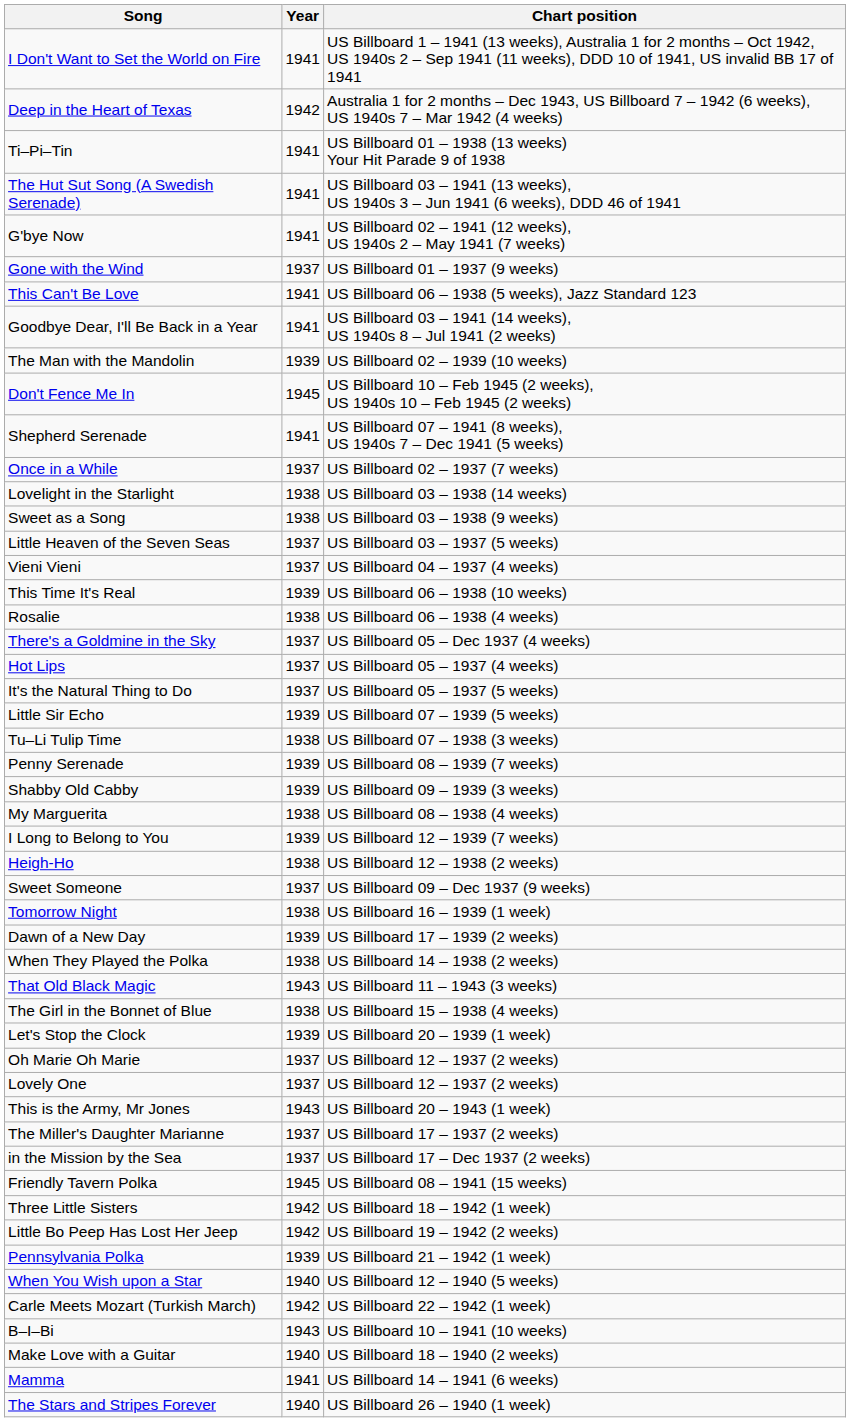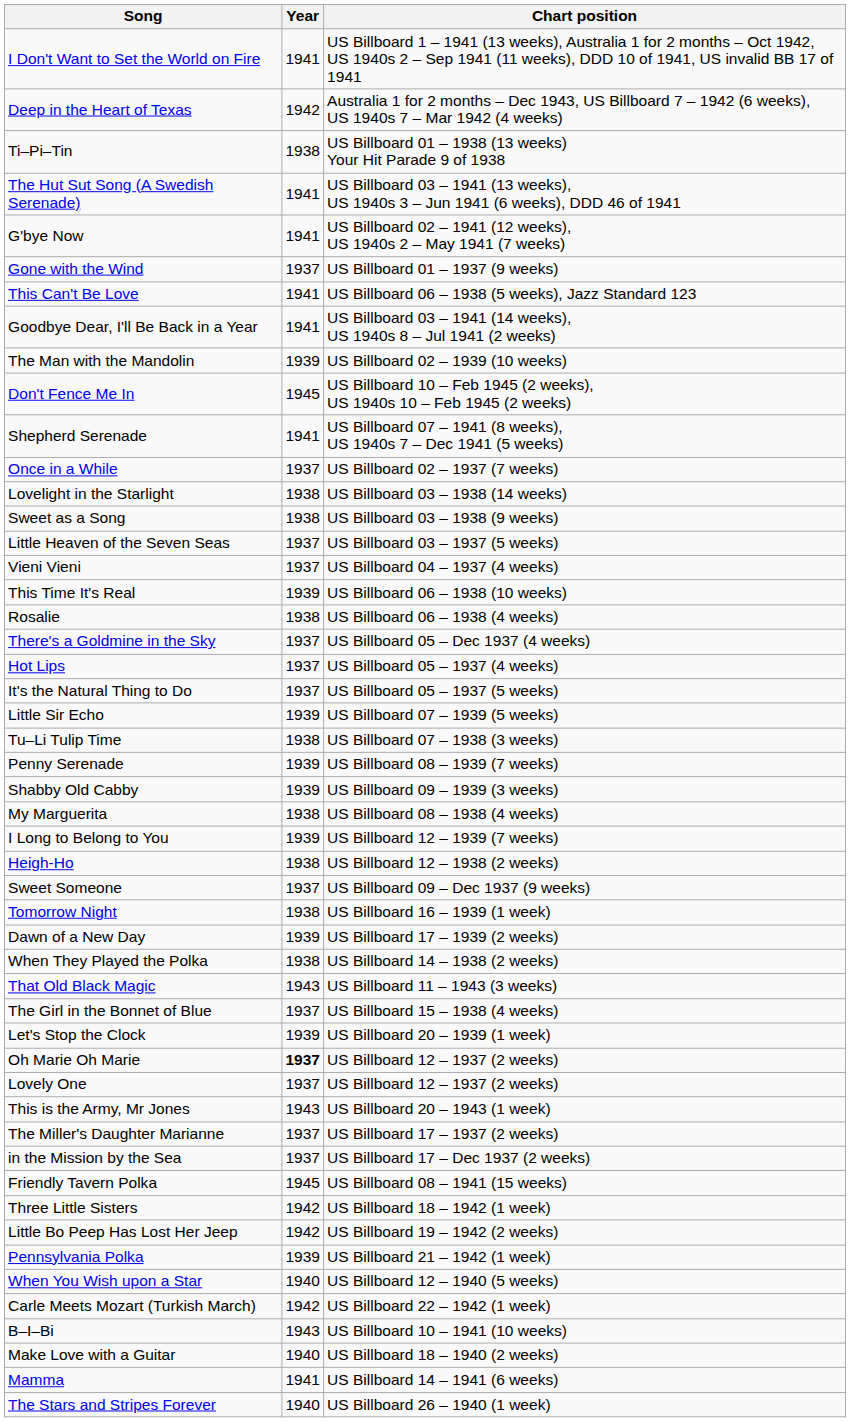 <table class="wikitable sortable">
 <tr>
 <th>Song</th>
 <th>Year</th>
 <th>Chart position</th>
 </tr>
 <tr>
 <td><a href='#'>I Don't Want to Set the World on Fire</a></td>
 <td>1941</td>
 <td>US Billboard 1 – 1941 (13 weeks), Australia 1 for 2 months – Oct 1942, <br>US 1940s 2 – Sep 1941 (11 weeks), DDD 10 of 1941, US invalid BB 17 of 1941</td>
 </tr>
 <tr>
 <td><a href='#'>Deep in the Heart of Texas</a></td>
 <td>1942</td>
 <td>Australia 1 for 2 months – Dec 1943, US Billboard 7 – 1942 (6 weeks), <br>US 1940s 7 – Mar 1942 (4 weeks)</td>
 </tr>
 <tr>
 <td>Ti–Pi–Tin</td>
-<td>1941</td>
+<td>1938</td>
 <td>US Billboard 01 – 1938 (13 weeks)<br>Your Hit Parade 9 of 1938</td>
 </tr>
 <tr>
 <td><a href='#'>The Hut Sut Song (A Swedish Serenade)</a></td>
 <td>1941</td>
 <td>US Billboard 03 – 1941 (13 weeks),<br>US 1940s 3 – Jun 1941 (6 weeks), DDD 46 of 1941</td>
 </tr>
 <tr>
 <td>G'bye Now</td>
 <td>1941</td>
 <td>US Billboard 02 – 1941 (12 weeks),<br>US 1940s 2 – May 1941 (7 weeks)</td>
 </tr>
 <tr>
 <td><a href='#'>Gone with the Wind</a></td>
 <td>1937</td>
 <td>US Billboard 01 – 1937 (9 weeks)</td>
 </tr>
 <tr>
 <td><a href='#'>This Can't Be Love</a></td>
 <td>1941</td>
 <td>US Billboard 06 – 1938 (5 weeks), Jazz Standard 123</td>
 </tr>
 <tr>
 <td>Goodbye Dear, I'll Be Back in a Year</td>
 <td>1941</td>
 <td>US Billboard 03 – 1941 (14 weeks),<br>US 1940s 8 – Jul 1941 (2 weeks)</td>
 </tr>
 <tr>
 <td>The Man with the Mandolin</td>
 <td>1939</td>
 <td>US Billboard 02 – 1939 (10 weeks)</td>
 </tr>
 <tr>
 <td><a href='#'>Don't Fence Me In</a></td>
 <td>1945</td>
 <td>US Billboard 10 – Feb 1945 (2 weeks),<br>US 1940s 10 – Feb 1945 (2 weeks)</td>
 </tr>
 <tr>
 <td>Shepherd Serenade</td>
 <td>1941</td>
 <td>US Billboard 07 – 1941 (8 weeks), <br>US 1940s 7 – Dec 1941 (5 weeks)</td>
 </tr>
 <tr>
 <td><a href='#'>Once in a While</a></td>
 <td>1937</td>
 <td>US Billboard 02 – 1937 (7 weeks)</td>
 </tr>
 <tr>
 <td>Lovelight in the Starlight</td>
 <td>1938</td>
 <td>US Billboard 03 – 1938 (14 weeks)</td>
 </tr>
 <tr>
 <td>Sweet as a Song</td>
 <td>1938</td>
 <td>US Billboard 03 – 1938 (9 weeks)</td>
 </tr>
 <tr>
 <td>Little Heaven of the Seven Seas</td>
 <td>1937</td>
 <td>US Billboard 03 – 1937 (5 weeks)</td>
 </tr>
 <tr>
 <td>Vieni Vieni</td>
 <td>1937</td>
 <td>US Billboard 04 – 1937 (4 weeks)</td>
 </tr>
 <tr>
 <td>This Time It's Real</td>
 <td>1939</td>
 <td>US Billboard 06 – 1938 (10 weeks)</td>
 </tr>
 <tr>
 <td>Rosalie</td>
 <td>1938</td>
 <td>US Billboard 06 – 1938 (4 weeks)</td>
 </tr>
 <tr>
 <td><a href='#'>There's a Goldmine in the Sky</a></td>
 <td>1937</td>
 <td>US Billboard 05 – Dec 1937 (4 weeks)</td>
 </tr>
 <tr>
 <td><a href='#'>Hot Lips</a></td>
 <td>1937</td>
 <td>US Billboard 05 – 1937 (4 weeks)</td>
 </tr>
 <tr>
 <td>It's the Natural Thing to Do</td>
 <td>1937</td>
 <td>US Billboard 05 – 1937 (5 weeks)</td>
 </tr>
 <tr>
 <td>Little Sir Echo</td>
 <td>1939</td>
 <td>US Billboard 07 – 1939 (5 weeks)</td>
 </tr>
 <tr>
 <td>Tu–Li Tulip Time</td>
 <td>1938</td>
 <td>US Billboard 07 – 1938 (3 weeks)</td>
 </tr>
 <tr>
 <td>Penny Serenade</td>
 <td>1939</td>
 <td>US Billboard 08 – 1939 (7 weeks)</td>
 </tr>
 <tr>
 <td>Shabby Old Cabby</td>
 <td>1939</td>
 <td>US Billboard 09 – 1939 (3 weeks)</td>
 </tr>
 <tr>
 <td>My Marguerita</td>
 <td>1938</td>
 <td>US Billboard 08 – 1938 (4 weeks)</td>
 </tr>
 <tr>
 <td>I Long to Belong to You</td>
 <td>1939</td>
 <td>US Billboard 12 – 1939 (7 weeks)</td>
 </tr>
 <tr>
 <td><a href='#'>Heigh-Ho</a></td>
 <td>1938</td>
 <td>US Billboard 12 – 1938 (2 weeks)</td>
 </tr>
 <tr>
 <td>Sweet Someone</td>
 <td>1937</td>
 <td>US Billboard 09 – Dec 1937 (9 weeks)</td>
 </tr>
 <tr>
 <td><a href='#'>Tomorrow Night</a></td>
 <td>1938</td>
 <td>US Billboard 16 – 1939 (1 week)</td>
 </tr>
 <tr>
 <td>Dawn of a New Day</td>
 <td>1939</td>
 <td>US Billboard 17 – 1939 (2 weeks)</td>
 </tr>
 <tr>
 <td>When They Played the Polka</td>
 <td>1938</td>
 <td>US Billboard 14 – 1938 (2 weeks)</td>
 </tr>
 <tr>
 <td><a href='#'>That Old Black Magic</a></td>
 <td>1943</td>
 <td>US Billboard 11 – 1943 (3 weeks)</td>
 </tr>
 <tr>
 <td>The Girl in the Bonnet of Blue</td>
-<td>1938</td>
+<td>1937</td>
 <td>US Billboard 15 – 1938 (4 weeks)</td>
 </tr>
 <tr>
 <td>Let's Stop the Clock</td>
 <td>1939</td>
 <td>US Billboard 20 – 1939 (1 week)</td>
 </tr>
 <tr>
 <td>Oh Marie Oh Marie</td>
-<td>1937</td>
+<td><strong>1937</strong></td>
 <td>US Billboard 12 – 1937 (2 weeks)</td>
 </tr>
 <tr>
 <td>Lovely One</td>
 <td>1937</td>
 <td>US Billboard 12 – 1937 (2 weeks)</td>
 </tr>
 <tr>
 <td>This is the Army, Mr Jones</td>
 <td>1943</td>
 <td>US Billboard 20 – 1943 (1 week)</td>
 </tr>
 <tr>
 <td>The Miller's Daughter Marianne</td>
 <td>1937</td>
 <td>US Billboard 17 – 1937 (2 weeks)</td>
 </tr>
 <tr>
 <td>in the Mission by the Sea</td>
 <td>1937</td>
 <td>US Billboard 17 – Dec 1937 (2 weeks)</td>
 </tr>
 <tr>
 <td>Friendly Tavern Polka</td>
 <td>1945</td>
 <td>US Billboard 08 – 1941 (15 weeks)</td>
 </tr>
 <tr>
 <td>Three Little Sisters</td>
 <td>1942</td>
 <td>US Billboard 18 – 1942 (1 week)</td>
 </tr>
 <tr>
 <td>Little Bo Peep Has Lost Her Jeep</td>
 <td>1942</td>
 <td>US Billboard 19 – 1942 (2 weeks)</td>
 </tr>
 <tr>
 <td><a href='#'>Pennsylvania Polka</a></td>
 <td>1939</td>
 <td>US Billboard 21 – 1942 (1 week)</td>
 </tr>
 <tr>
 <td><a href='#'>When You Wish upon a Star</a></td>
 <td>1940</td>
 <td>US Billboard 12 – 1940 (5 weeks)</td>
 </tr>
 <tr>
 <td>Carle Meets Mozart (Turkish March)</td>
 <td>1942</td>
 <td>US Billboard 22 – 1942 (1 week)</td>
 </tr>
 <tr>
 <td>B–I–Bi</td>
 <td>1943</td>
 <td>US Billboard 10 – 1941 (10 weeks)</td>
 </tr>
 <tr>
 <td>Make Love with a Guitar</td>
 <td>1940</td>
 <td>US Billboard 18 – 1940 (2 weeks)</td>
 </tr>
 <tr>
 <td><a href='#'>Mamma</a></td>
 <td>1941</td>
 <td>US Billboard 14 – 1941 (6 weeks)</td>
 </tr>
 <tr>
 <td><a href='#'>The Stars and Stripes Forever</a></td>
 <td>1940</td>
 <td>US Billboard 26 – 1940 (1 week)</td>
 </tr>
 </table>
